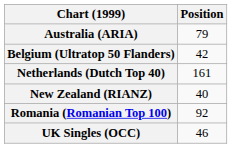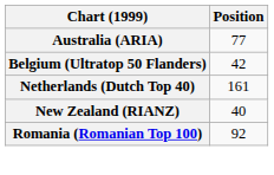 <table class="wikitable sortable plainrowheaders" style="text-align:center">
 <tr>
 <th>Chart (1999)</th>
 <th>Position</th>
 </tr>
 <tr>
 <th scope="row">Australia (ARIA)</th>
-<td>79</td>
+<td>77</td>
 </tr>
 <tr>
 <th scope="row">Belgium (Ultratop 50 Flanders)</th>
 <td>42</td>
 </tr>
 <tr>
 <th scope="row">Netherlands (Dutch Top 40)</th>
 <td>161</td>
 </tr>
 <tr>
 <th scope="row">New Zealand (RIANZ)</th>
 <td>40</td>
 </tr>
 <tr>
 <th scope="row">Romania (<a href='#'>Romanian Top 100</a>)</th>
 <td>92</td>
 </tr>
-<tr>
-<th scope="row">UK Singles (OCC)</th>
-<td>46</td>
-</tr>
 </table>
